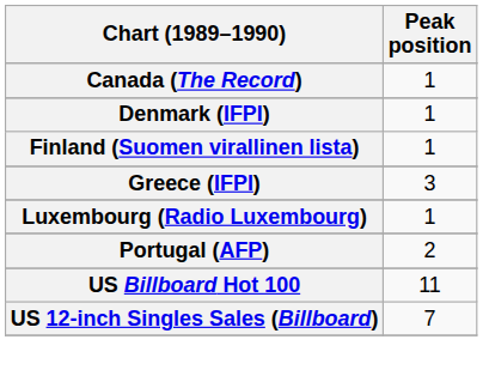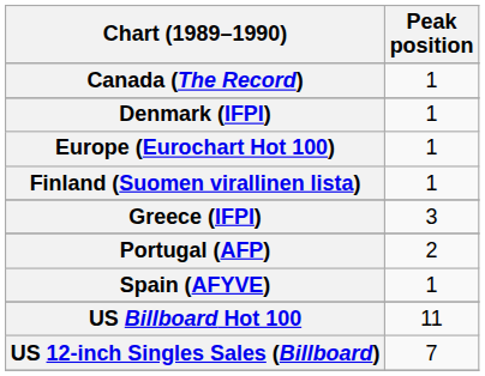 <table class="wikitable sortable plainrowheaders" style="text-align:center">
 <tr>
 <th>Chart (1989–1990)</th>
 <th>Peak<br>position</th>
 </tr>
 <tr>
 </tr>
 <tr>
 </tr>
 <tr>
 </tr>
 <tr>
 <th scope="row">Canada (<em><a href='#'>The Record</a></em>)</th>
 <td>1</td>
 </tr>
 <tr>
 </tr>
 <tr>
 </tr>
 <tr>
 </tr>
 <tr>
 <th scope="row">Denmark (<a href='#'>IFPI</a>)</th>
 <td>1</td>
 </tr>
 <tr>
+<th scope="row">Europe (<a href='#'>Eurochart Hot 100</a>)</th>
+<td>1</td>
+</tr>
+<tr>
 <th scope="row">Finland (<a href='#'>Suomen virallinen lista</a>)</th>
 <td>1</td>
 </tr>
 <tr>
 </tr>
 <tr>
 <th scope="row">Greece (<a href='#'>IFPI</a>)</th>
 <td>3</td>
 </tr>
 <tr>
 </tr>
 <tr>
-<th scope="row">Luxembourg (<a href='#'>Radio Luxembourg</a>)</th>
-<td align="center">1</td>
-</tr>
-<tr>
 </tr>
 <tr>
 </tr>
 <tr>
 </tr>
 <tr>
 </tr>
 <tr>
 <th scope="row">Portugal (<a href='#'>AFP</a>)</th>
 <td>2</td>
+</tr>
+<tr>
+<th scope="row">Spain (<a href='#'>AFYVE</a>)</th>
+<td>1</td>
 </tr>
 <tr>
 </tr>
 <tr>
 </tr>
 <tr>
 </tr>
 <tr>
 <th scope="row">US <a href='#'><em>Billboard</em> Hot 100</a></th>
 <td>11</td>
 </tr>
 <tr>
 <th scope="row">US <a href='#'>12-inch Singles Sales</a> (<em><a href='#'>Billboard</a></em>)</th>
 <td>7</td>
 </tr>
 <tr>
 </tr>
 </table>
